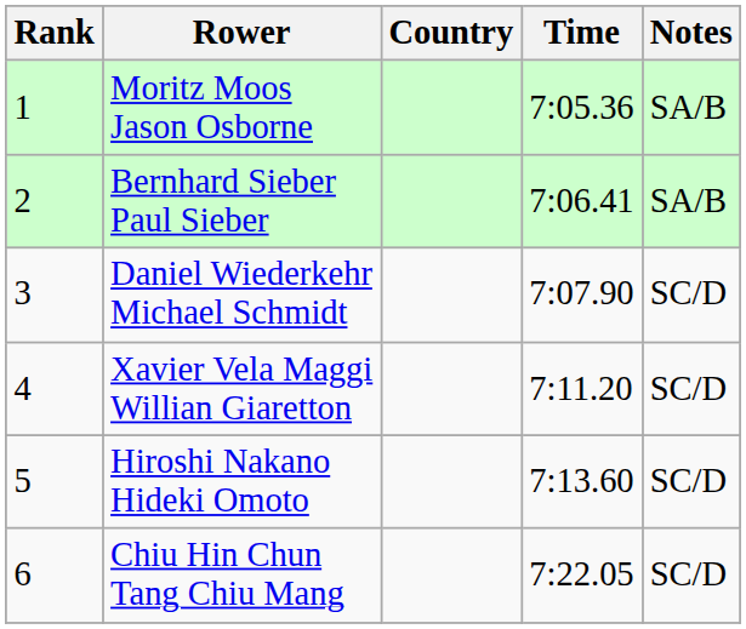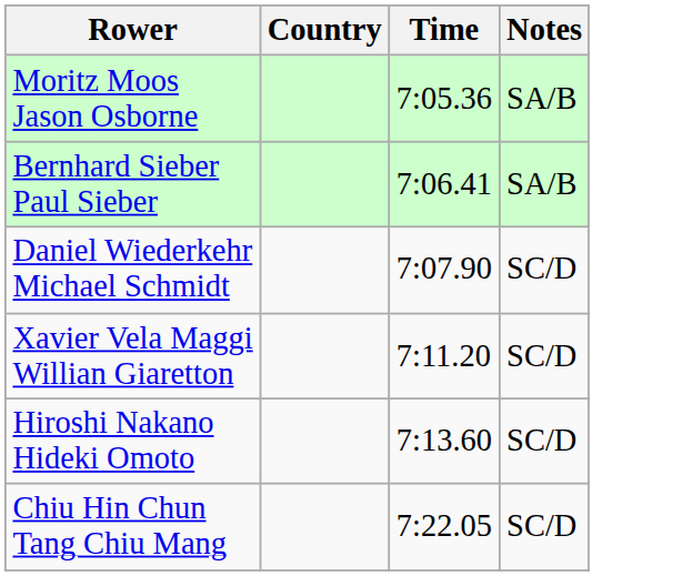 <table class="wikitable">
 <tr>
-<th>Rank</th>
 <th>Rower</th>
 <th>Country</th>
 <th>Time</th>
 <th>Notes</th>
 </tr>
 <tr bgcolor=ccffcc>
-<td>1</td>
 <td><a href='#'>Moritz Moos</a><br><a href='#'>Jason Osborne</a></td>
 <td></td>
 <td>7:05.36</td>
 <td>SA/B</td>
 </tr>
 <tr bgcolor=ccffcc>
-<td>2</td>
 <td><a href='#'>Bernhard Sieber</a><br><a href='#'>Paul Sieber</a></td>
 <td></td>
 <td>7:06.41</td>
 <td>SA/B</td>
 </tr>
 <tr>
-<td>3</td>
 <td><a href='#'>Daniel Wiederkehr</a><br><a href='#'>Michael Schmidt</a></td>
 <td></td>
 <td>7:07.90</td>
 <td>SC/D</td>
 </tr>
 <tr>
-<td>4</td>
 <td><a href='#'>Xavier Vela Maggi</a><br><a href='#'>Willian Giaretton</a></td>
 <td></td>
 <td>7:11.20</td>
 <td>SC/D</td>
 </tr>
 <tr>
-<td>5</td>
 <td><a href='#'>Hiroshi Nakano</a><br><a href='#'>Hideki Omoto</a></td>
 <td></td>
 <td>7:13.60</td>
 <td>SC/D</td>
 </tr>
 <tr>
-<td>6</td>
 <td><a href='#'>Chiu Hin Chun</a><br><a href='#'>Tang Chiu Mang</a></td>
 <td></td>
 <td>7:22.05</td>
 <td>SC/D</td>
 </tr>
 </table>
